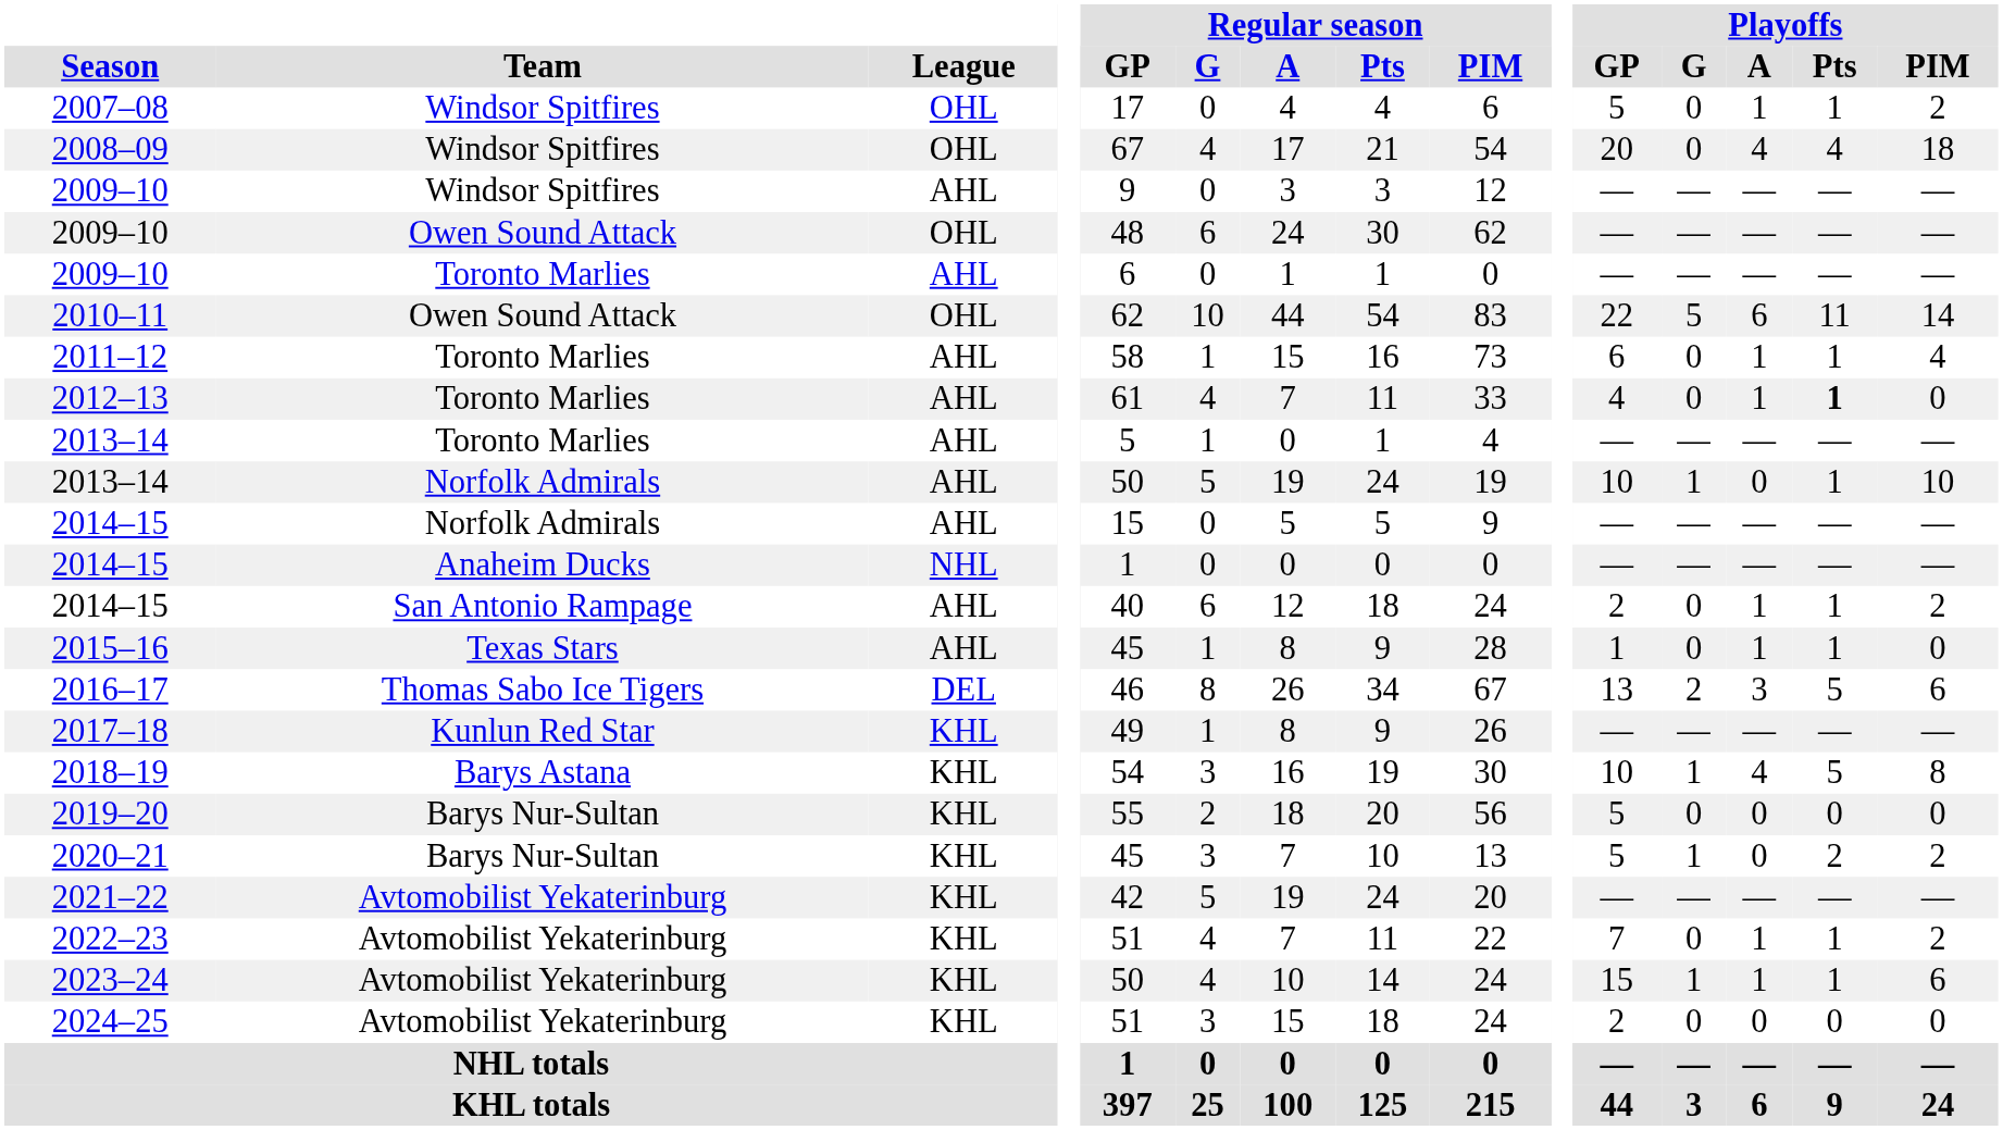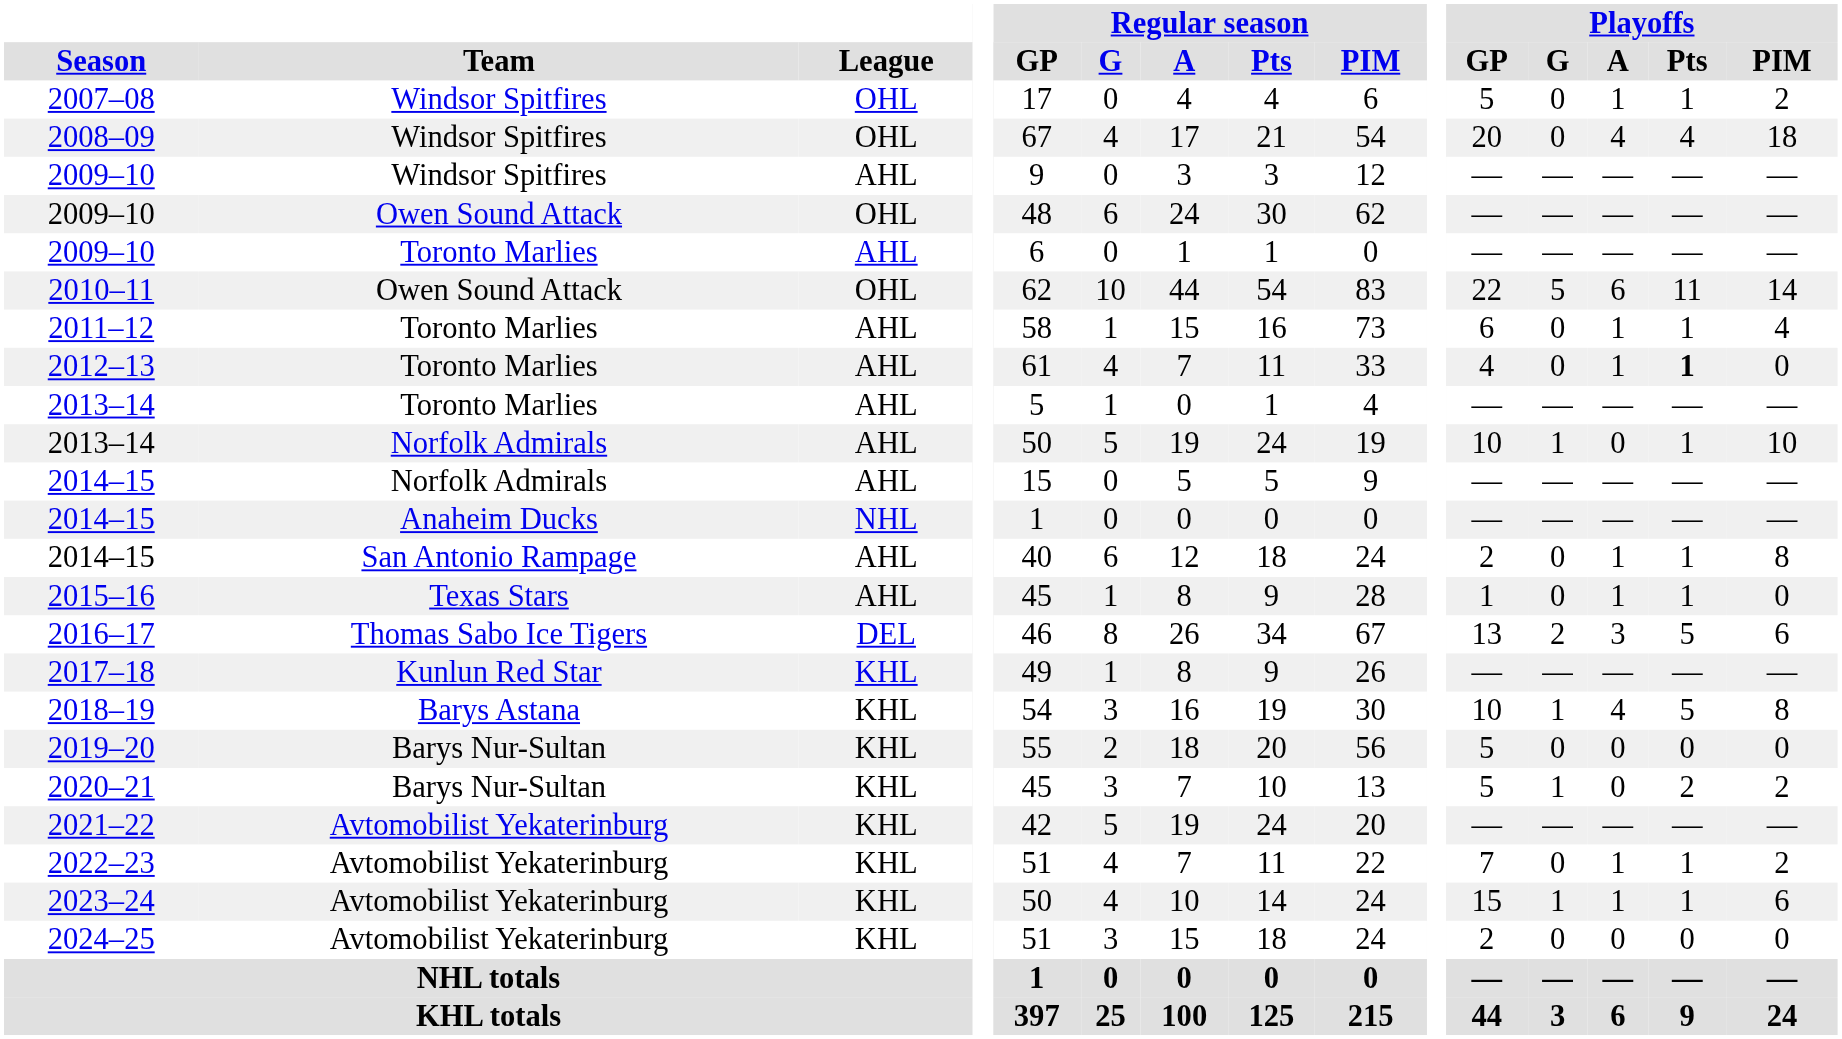 <table border="0" cellpadding="1" cellspacing="0" style="text-align:center; width:60em;">
 <tr style="background:#e0e0e0;">
 <th colspan="3" bgcolor="#ffffff"> </th>
 <th rowspan="99" bgcolor="#ffffff"> </th>
 <th colspan="5"><a href='#'>Regular season</a></th>
 <th rowspan="99" bgcolor="#ffffff"> </th>
 <th colspan="5"><a href='#'>Playoffs</a></th>
 </tr>
 <tr style="background:#e0e0e0;">
 <th><a href='#'>Season</a></th>
 <th>Team</th>
 <th>League</th>
 <th>GP</th>
 <th><a href='#'>G</a></th>
 <th><a href='#'>A</a></th>
 <th><a href='#'>Pts</a></th>
 <th><a href='#'>PIM</a></th>
 <th>GP</th>
 <th>G</th>
 <th>A</th>
 <th>Pts</th>
 <th>PIM</th>
 </tr>
 <tr>
 <td><a href='#'>2007–08</a></td>
 <td><a href='#'>Windsor Spitfires</a></td>
 <td><a href='#'>OHL</a></td>
 <td>17</td>
 <td>0</td>
 <td>4</td>
 <td>4</td>
 <td>6</td>
 <td>5</td>
 <td>0</td>
 <td>1</td>
 <td>1</td>
 <td>2</td>
 </tr>
 <tr style="background:#f0f0f0;">
 <td><a href='#'>2008–09</a></td>
 <td>Windsor Spitfires</td>
 <td>OHL</td>
 <td>67</td>
 <td>4</td>
 <td>17</td>
 <td>21</td>
 <td>54</td>
 <td>20</td>
 <td>0</td>
 <td>4</td>
 <td>4</td>
 <td>18</td>
 </tr>
 <tr>
 <td><a href='#'>2009–10</a></td>
 <td>Windsor Spitfires</td>
 <td>AHL</td>
 <td>9</td>
 <td>0</td>
 <td>3</td>
 <td>3</td>
 <td>12</td>
 <td>—</td>
 <td>—</td>
 <td>—</td>
 <td>—</td>
 <td>—</td>
 </tr>
 <tr style="background:#f0f0f0;">
 <td>2009–10</td>
 <td><a href='#'>Owen Sound Attack</a></td>
 <td>OHL</td>
 <td>48</td>
 <td>6</td>
 <td>24</td>
 <td>30</td>
 <td>62</td>
 <td>—</td>
 <td>—</td>
 <td>—</td>
 <td>—</td>
 <td>—</td>
 </tr>
 <tr>
 <td><a href='#'>2009–10</a></td>
 <td><a href='#'>Toronto Marlies</a></td>
 <td><a href='#'>AHL</a></td>
 <td>6</td>
 <td>0</td>
 <td>1</td>
 <td>1</td>
 <td>0</td>
 <td>—</td>
 <td>—</td>
 <td>—</td>
 <td>—</td>
 <td>—</td>
 </tr>
 <tr style="background:#f0f0f0;">
 <td><a href='#'>2010–11</a></td>
 <td>Owen Sound Attack</td>
 <td>OHL</td>
 <td>62</td>
 <td>10</td>
 <td>44</td>
 <td>54</td>
 <td>83</td>
 <td>22</td>
 <td>5</td>
 <td>6</td>
 <td>11</td>
 <td>14</td>
 </tr>
 <tr>
 <td><a href='#'>2011–12</a></td>
 <td>Toronto Marlies</td>
 <td>AHL</td>
 <td>58</td>
 <td>1</td>
 <td>15</td>
 <td>16</td>
 <td>73</td>
 <td>6</td>
 <td>0</td>
 <td>1</td>
 <td>1</td>
 <td>4</td>
 </tr>
 <tr style="background:#f0f0f0;">
 <td><a href='#'>2012–13</a></td>
 <td>Toronto Marlies</td>
 <td>AHL</td>
 <td>61</td>
 <td>4</td>
 <td>7</td>
 <td>11</td>
 <td>33</td>
 <td>4</td>
 <td>0</td>
 <td>1</td>
 <td><strong>1</strong></td>
 <td>0</td>
 </tr>
 <tr>
 <td><a href='#'>2013–14</a></td>
 <td>Toronto Marlies</td>
 <td>AHL</td>
 <td>5</td>
 <td>1</td>
 <td>0</td>
 <td>1</td>
 <td>4</td>
 <td>—</td>
 <td>—</td>
 <td>—</td>
 <td>—</td>
 <td>—</td>
 </tr>
 <tr style="background:#f0f0f0;">
 <td>2013–14</td>
 <td><a href='#'>Norfolk Admirals</a></td>
 <td>AHL</td>
 <td>50</td>
 <td>5</td>
 <td>19</td>
 <td>24</td>
 <td>19</td>
 <td>10</td>
 <td>1</td>
 <td>0</td>
 <td>1</td>
 <td>10</td>
 </tr>
 <tr>
 <td><a href='#'>2014–15</a></td>
 <td>Norfolk Admirals</td>
 <td>AHL</td>
 <td>15</td>
 <td>0</td>
 <td>5</td>
 <td>5</td>
 <td>9</td>
 <td>—</td>
 <td>—</td>
 <td>—</td>
 <td>—</td>
 <td>—</td>
 </tr>
 <tr style="background:#f0f0f0;">
 <td><a href='#'>2014–15</a></td>
 <td><a href='#'>Anaheim Ducks</a></td>
 <td><a href='#'>NHL</a></td>
 <td>1</td>
 <td>0</td>
 <td>0</td>
 <td>0</td>
 <td>0</td>
 <td>—</td>
 <td>—</td>
 <td>—</td>
 <td>—</td>
 <td>—</td>
 </tr>
 <tr>
 <td>2014–15</td>
 <td><a href='#'>San Antonio Rampage</a></td>
 <td>AHL</td>
 <td>40</td>
 <td>6</td>
 <td>12</td>
 <td>18</td>
 <td>24</td>
 <td>2</td>
 <td>0</td>
 <td>1</td>
 <td>1</td>
-<td>2</td>
+<td>8</td>
 </tr>
 <tr style="background:#f0f0f0;">
 <td><a href='#'>2015–16</a></td>
 <td><a href='#'>Texas Stars</a></td>
 <td>AHL</td>
 <td>45</td>
 <td>1</td>
 <td>8</td>
 <td>9</td>
 <td>28</td>
 <td>1</td>
 <td>0</td>
 <td>1</td>
 <td>1</td>
 <td>0</td>
 </tr>
 <tr>
 <td><a href='#'>2016–17</a></td>
 <td><a href='#'>Thomas Sabo Ice Tigers</a></td>
 <td><a href='#'>DEL</a></td>
 <td>46</td>
 <td>8</td>
 <td>26</td>
 <td>34</td>
 <td>67</td>
 <td>13</td>
 <td>2</td>
 <td>3</td>
 <td>5</td>
 <td>6</td>
 </tr>
 <tr style="background:#f0f0f0;">
 <td><a href='#'>2017–18</a></td>
 <td><a href='#'>Kunlun Red Star</a></td>
 <td><a href='#'>KHL</a></td>
 <td>49</td>
 <td>1</td>
 <td>8</td>
 <td>9</td>
 <td>26</td>
 <td>—</td>
 <td>—</td>
 <td>—</td>
 <td>—</td>
 <td>—</td>
 </tr>
 <tr>
 <td><a href='#'>2018–19</a></td>
 <td><a href='#'>Barys Astana</a></td>
 <td>KHL</td>
 <td>54</td>
 <td>3</td>
 <td>16</td>
 <td>19</td>
 <td>30</td>
 <td>10</td>
 <td>1</td>
 <td>4</td>
 <td>5</td>
 <td>8</td>
 </tr>
 <tr style="background:#f0f0f0;">
 <td><a href='#'>2019–20</a></td>
 <td>Barys Nur-Sultan</td>
 <td>KHL</td>
 <td>55</td>
 <td>2</td>
 <td>18</td>
 <td>20</td>
 <td>56</td>
 <td>5</td>
 <td>0</td>
 <td>0</td>
 <td>0</td>
 <td>0</td>
 </tr>
 <tr>
 <td><a href='#'>2020–21</a></td>
 <td>Barys Nur-Sultan</td>
 <td>KHL</td>
 <td>45</td>
 <td>3</td>
 <td>7</td>
 <td>10</td>
 <td>13</td>
 <td>5</td>
 <td>1</td>
 <td>0</td>
 <td>2</td>
 <td>2</td>
 </tr>
 <tr style="background:#f0f0f0;">
 <td><a href='#'>2021–22</a></td>
 <td><a href='#'>Avtomobilist Yekaterinburg</a></td>
 <td>KHL</td>
 <td>42</td>
 <td>5</td>
 <td>19</td>
 <td>24</td>
 <td>20</td>
 <td>—</td>
 <td>—</td>
 <td>—</td>
 <td>—</td>
 <td>—</td>
 </tr>
 <tr>
 <td><a href='#'>2022–23</a></td>
 <td>Avtomobilist Yekaterinburg</td>
 <td>KHL</td>
 <td>51</td>
 <td>4</td>
 <td>7</td>
 <td>11</td>
 <td>22</td>
 <td>7</td>
 <td>0</td>
 <td>1</td>
 <td>1</td>
 <td>2</td>
 </tr>
 <tr style="background:#f0f0f0;">
 <td><a href='#'>2023–24</a></td>
 <td>Avtomobilist Yekaterinburg</td>
 <td>KHL</td>
 <td>50</td>
 <td>4</td>
 <td>10</td>
 <td>14</td>
 <td>24</td>
 <td>15</td>
 <td>1</td>
 <td>1</td>
 <td>1</td>
 <td>6</td>
 </tr>
 <tr>
 <td><a href='#'>2024–25</a></td>
 <td>Avtomobilist Yekaterinburg</td>
 <td>KHL</td>
 <td>51</td>
 <td>3</td>
 <td>15</td>
 <td>18</td>
 <td>24</td>
 <td>2</td>
 <td>0</td>
 <td>0</td>
 <td>0</td>
 <td>0</td>
 </tr>
 <tr style="background:#e0e0e0;">
 <th colspan="3">NHL totals</th>
 <th>1</th>
 <th>0</th>
 <th>0</th>
 <th>0</th>
 <th>0</th>
 <th>—</th>
 <th>—</th>
 <th>—</th>
 <th>—</th>
 <th>—</th>
 </tr>
 <tr style="background:#e0e0e0;">
 <th colspan="3">KHL totals</th>
 <th>397</th>
 <th>25</th>
 <th>100</th>
 <th>125</th>
 <th>215</th>
 <th>44</th>
 <th>3</th>
 <th>6</th>
 <th>9</th>
 <th>24</th>
 </tr>
 </table>
